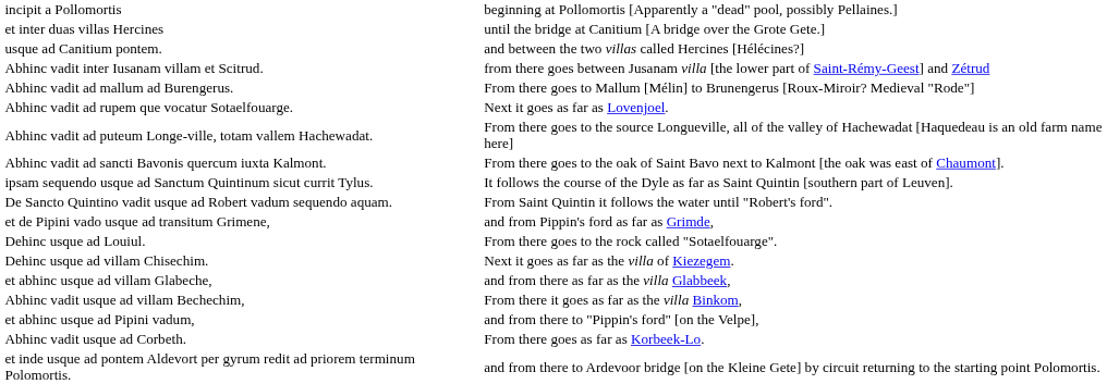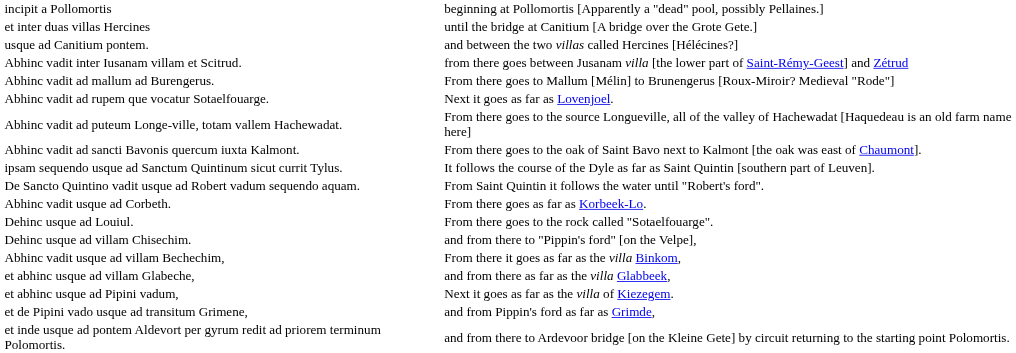 <table>
 <tr>
 <td>incipit a Pollomortis</td>
 <td>beginning at Pollomortis [Apparently a "dead" pool, possibly Pellaines.]</td>
 </tr>
 <tr>
 <td>et inter duas villas Hercines</td>
 <td>until the bridge at Canitium [A bridge over the Grote Gete.]</td>
 </tr>
 <tr>
 <td>usque ad Canitium pontem.</td>
 <td>and between the two <em>villas</em> called Hercines [Hélécines?]</td>
 </tr>
 <tr>
 <td>Abhinc vadit inter Iusanam villam et Scitrud.</td>
 <td>from there goes between Jusanam <em>villa</em> [the lower part of <a href='#'>Saint-Rémy-Geest</a>] and <a href='#'>Zétrud</a></td>
 </tr>
 <tr>
 <td>Abhinc vadit ad mallum ad Burengerus.</td>
 <td>From there goes to Mallum [Mélin] to Brunengerus [Roux-Miroir? Medieval "Rode"]</td>
 </tr>
 <tr>
 <td>Abhinc vadit ad rupem que vocatur Sotaelfouarge.</td>
 <td>Next it goes as far as <a href='#'>Lovenjoel</a>.</td>
 </tr>
 <tr>
 <td>Abhinc vadit ad puteum Longe-ville, totam vallem Hachewadat.</td>
 <td>From there goes to the source Longueville, all of the valley of Hachewadat [Haquedeau is an old farm name here]</td>
 </tr>
 <tr>
 <td>Abhinc vadit ad sancti Bavonis quercum iuxta Kalmont.</td>
 <td>From there goes to the oak of Saint Bavo next to Kalmont [the oak was east of <a href='#'>Chaumont</a>].</td>
 </tr>
 <tr>
 <td>ipsam sequendo usque ad Sanctum Quintinum sicut currit Tylus.</td>
 <td>It follows the course of the Dyle as far as Saint Quintin [southern part of Leuven].</td>
 </tr>
 <tr>
 <td>De Sancto Quintino vadit usque ad Robert vadum sequendo aquam.</td>
 <td>From Saint Quintin it follows the water until "Robert's ford".</td>
 </tr>
 <tr>
-<td>et de Pipini vado usque ad transitum Grimene,</td>
-<td>and from Pippin's ford as far as <a href='#'>Grimde</a>,</td>
+<td>Abhinc vadit usque ad Corbeth.</td>
+<td>From there goes as far as <a href='#'>Korbeek-Lo</a>.</td>
 </tr>
 <tr>
 <td>Dehinc usque ad Louiul.</td>
 <td>From there goes to the rock called "Sotaelfouarge".</td>
 </tr>
 <tr>
 <td>Dehinc usque ad villam Chisechim.</td>
-<td>Next it goes as far as the <em>villa</em> of <a href='#'>Kiezegem</a>.</td>
+<td>and from there to "Pippin's ford" [on the Velpe],</td>
+</tr>
+<tr>
+<td>Abhinc vadit usque ad villam Bechechim,</td>
+<td>From there it goes as far as the <em>villa</em> <a href='#'>Binkom</a>,</td>
 </tr>
 <tr>
 <td>et abhinc usque ad villam Glabeche,</td>
 <td>and from there as far as the <em>villa</em> <a href='#'>Glabbeek</a>,</td>
 </tr>
 <tr>
-<td>Abhinc vadit usque ad villam Bechechim,</td>
-<td>From there it goes as far as the <em>villa</em> <a href='#'>Binkom</a>,</td>
+<td>et abhinc usque ad Pipini vadum,</td>
+<td>Next it goes as far as the <em>villa</em> of <a href='#'>Kiezegem</a>.</td>
 </tr>
 <tr>
-<td>et abhinc usque ad Pipini vadum,</td>
-<td>and from there to "Pippin's ford" [on the Velpe],</td>
-</tr>
-<tr>
-<td>Abhinc vadit usque ad Corbeth.</td>
-<td>From there goes as far as <a href='#'>Korbeek-Lo</a>.</td>
+<td>et de Pipini vado usque ad transitum Grimene,</td>
+<td>and from Pippin's ford as far as <a href='#'>Grimde</a>,</td>
 </tr>
 <tr>
 <td>et inde usque ad pontem Aldevort per gyrum redit ad priorem terminum Polomortis.</td>
 <td>and from there to Ardevoor bridge [on the Kleine Gete] by circuit returning to the starting point Polomortis.</td>
 </tr>
 <tr>
 </tr>
 </table>
